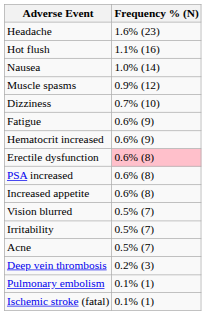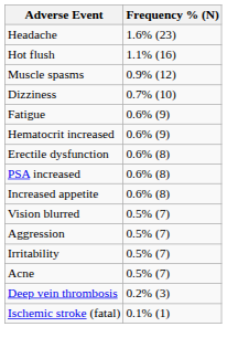 <table class="wikitable">
 <tr>
 <th>Adverse Event</th>
 <th>Frequency % (N)</th>
 </tr>
 <tr>
 <td>Headache</td>
 <td>1.6% (23)</td>
 </tr>
 <tr>
 <td>Hot flush</td>
 <td>1.1% (16)</td>
-</tr>
-<tr>
-<td>Nausea</td>
-<td>1.0% (14)</td>
 </tr>
 <tr>
 <td>Muscle spasms</td>
 <td>0.9% (12)</td>
 </tr>
 <tr>
 <td>Dizziness</td>
 <td>0.7% (10)</td>
 </tr>
 <tr>
 <td>Fatigue</td>
 <td>0.6% (9)</td>
 </tr>
 <tr>
 <td>Hematocrit increased</td>
 <td>0.6% (9)</td>
 </tr>
 <tr>
 <td>Erectile dysfunction</td>
-<td style="background: pink;">0.6% (8)</td>
+<td>0.6% (8)</td>
 </tr>
 <tr>
 <td><a href='#'>PSA</a> increased</td>
 <td>0.6% (8)</td>
 </tr>
 <tr>
 <td>Increased appetite</td>
 <td>0.6% (8)</td>
 </tr>
 <tr>
 <td>Vision blurred</td>
+<td>0.5% (7)</td>
+</tr>
+<tr>
+<td>Aggression</td>
 <td>0.5% (7)</td>
 </tr>
 <tr>
 <td>Irritability</td>
 <td>0.5% (7)</td>
 </tr>
 <tr>
 <td>Acne</td>
 <td>0.5% (7)</td>
 </tr>
 <tr>
 <td><a href='#'>Deep vein thrombosis</a></td>
 <td>0.2% (3)</td>
 </tr>
 <tr>
-<td><a href='#'>Pulmonary embolism</a></td>
-<td>0.1% (1)</td>
-</tr>
-<tr>
 <td><a href='#'>Ischemic stroke</a> (fatal)</td>
 <td>0.1% (1)</td>
 </tr>
 </table>
